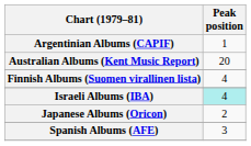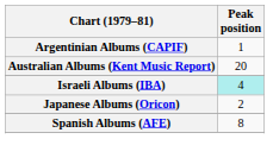 <table class="wikitable sortable plainrowheaders" style="text-align:center">
 <tr>
 <th scope="col">Chart (1979–81)</th>
 <th scope="col">Peak<br> position</th>
 </tr>
 <tr>
 <th scope="row">Argentinian Albums (<a href='#'>CAPIF</a>)</th>
 <td>1</td>
 </tr>
 <tr>
 <th scope="row">Australian Albums (<a href='#'>Kent Music Report</a>)</th>
 <td>20</td>
 </tr>
 <tr>
 </tr>
 <tr>
 </tr>
 <tr>
 </tr>
 <tr>
-<th scope="row">Finnish Albums (<a href='#'>Suomen virallinen lista</a>)</th>
-<td>4</td>
-</tr>
-<tr>
 </tr>
 <tr>
 <th scope="row">Israeli Albums (<a href='#'>IBA</a>)</th>
 <td style="background: paleturquoise;">4</td>
 </tr>
 <tr>
 <th scope="row">Japanese Albums (<a href='#'>Oricon</a>)</th>
 <td>2</td>
 </tr>
 <tr>
 </tr>
 <tr>
 </tr>
 <tr>
 <th scope="row">Spanish Albums (<a href='#'>AFE</a>)</th>
-<td>3</td>
+<td>8</td>
 </tr>
 <tr>
 </tr>
 <tr>
 </tr>
 <tr>
 </tr>
 </table>
